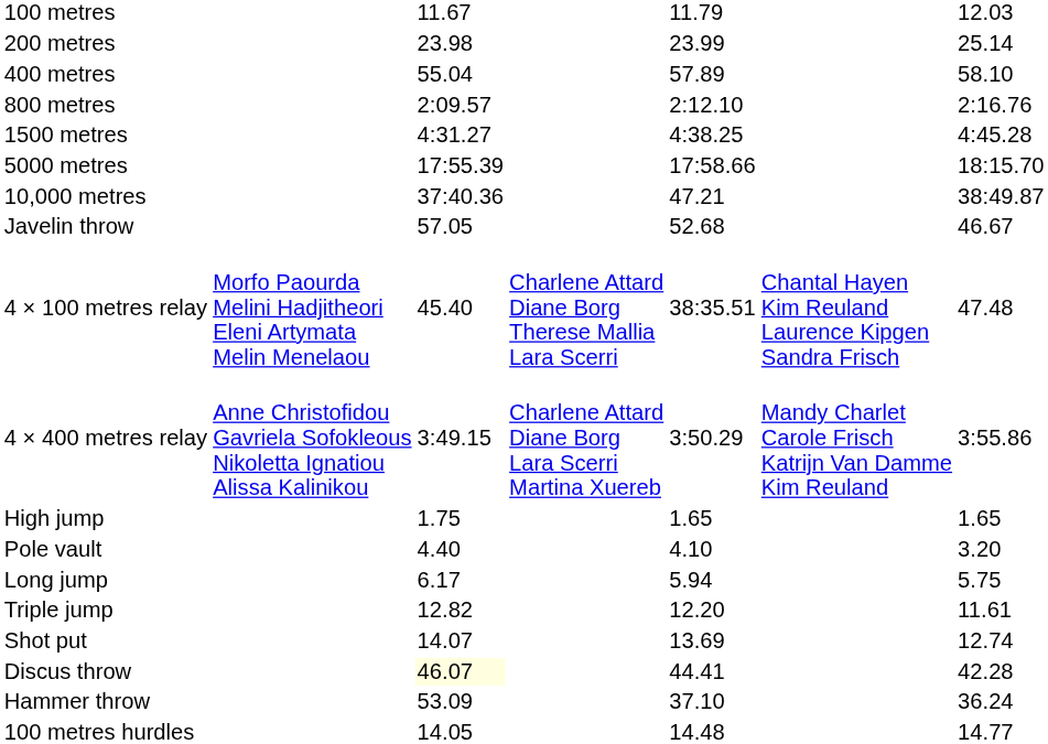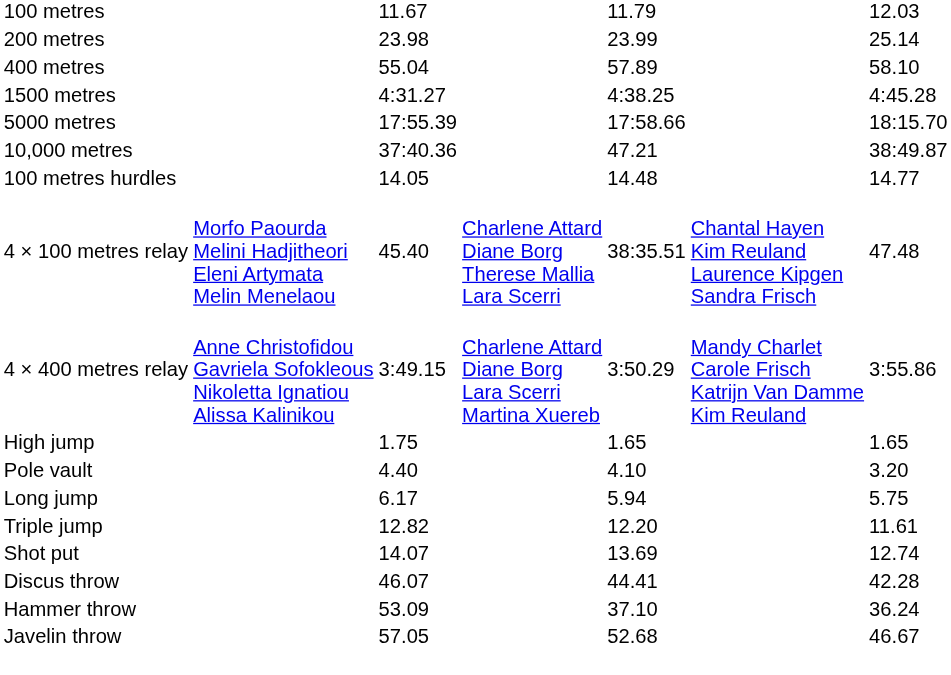 <table>
 <tr>
 <td>100 metres</td>
 <td></td>
 <td>11.67</td>
 <td></td>
 <td>11.79</td>
 <td></td>
 <td>12.03</td>
 </tr>
 <tr>
 <td>200 metres</td>
 <td></td>
 <td>23.98</td>
 <td></td>
 <td>23.99</td>
 <td></td>
 <td>25.14</td>
 </tr>
 <tr>
 <td>400 metres</td>
 <td></td>
 <td>55.04</td>
 <td></td>
 <td>57.89</td>
 <td></td>
 <td>58.10</td>
 </tr>
 <tr>
-<td>800 metres</td>
-<td></td>
-<td>2:09.57</td>
-<td></td>
-<td>2:12.10</td>
-<td></td>
-<td>2:16.76</td>
-</tr>
-<tr>
 <td>1500 metres</td>
 <td></td>
 <td>4:31.27</td>
 <td></td>
 <td>4:38.25</td>
 <td></td>
 <td>4:45.28</td>
 </tr>
 <tr>
 <td>5000 metres</td>
 <td></td>
 <td>17:55.39</td>
 <td></td>
 <td>17:58.66</td>
 <td></td>
 <td>18:15.70</td>
 </tr>
 <tr>
 <td>10,000 metres</td>
 <td></td>
 <td>37:40.36</td>
 <td></td>
 <td>47.21</td>
 <td></td>
 <td>38:49.87</td>
 </tr>
 <tr>
-<td>Javelin throw</td>
+<td>100 metres hurdles</td>
 <td></td>
-<td>57.05</td>
+<td>14.05</td>
 <td></td>
-<td>52.68</td>
+<td>14.48</td>
 <td></td>
-<td>46.67</td>
+<td>14.77</td>
 </tr>
 <tr>
 <td>4 × 100 metres relay</td>
 <td><br><a href='#'>Morfo Paourda</a><br><a href='#'>Melini Hadjitheori</a><br><a href='#'>Eleni Artymata</a><br><a href='#'>Melin Menelaou</a></td>
 <td>45.40</td>
 <td><br><a href='#'>Charlene Attard</a><br><a href='#'>Diane Borg</a><br><a href='#'>Therese Mallia</a><br><a href='#'>Lara Scerri</a></td>
 <td>38:35.51</td>
 <td><br><a href='#'>Chantal Hayen</a><br><a href='#'>Kim Reuland</a><br><a href='#'>Laurence Kipgen</a><br><a href='#'>Sandra Frisch</a></td>
 <td>47.48</td>
 </tr>
 <tr>
 <td>4 × 400 metres relay</td>
 <td><br><a href='#'>Anne Christofidou</a><br><a href='#'>Gavriela Sofokleous</a><br><a href='#'>Nikoletta Ignatiou</a><br><a href='#'>Alissa Kalinikou</a></td>
 <td>3:49.15</td>
 <td><br><a href='#'>Charlene Attard</a><br><a href='#'>Diane Borg</a><br><a href='#'>Lara Scerri</a><br><a href='#'>Martina Xuereb</a></td>
 <td>3:50.29</td>
 <td><br><a href='#'>Mandy Charlet</a><br><a href='#'>Carole Frisch</a><br><a href='#'>Katrijn Van Damme</a><br><a href='#'>Kim Reuland</a></td>
 <td>3:55.86</td>
 </tr>
 <tr>
 <td>High jump</td>
 <td></td>
 <td>1.75</td>
 <td></td>
 <td>1.65</td>
 <td></td>
 <td>1.65</td>
 </tr>
 <tr>
 <td>Pole vault</td>
 <td></td>
 <td>4.40</td>
 <td></td>
 <td>4.10</td>
 <td></td>
 <td>3.20</td>
 </tr>
 <tr>
 <td>Long jump</td>
 <td></td>
 <td>6.17</td>
 <td></td>
 <td>5.94</td>
 <td></td>
 <td>5.75</td>
 </tr>
 <tr>
 <td>Triple jump</td>
 <td></td>
 <td>12.82</td>
 <td></td>
 <td>12.20</td>
 <td></td>
 <td>11.61</td>
 </tr>
 <tr>
 <td>Shot put</td>
 <td></td>
 <td>14.07</td>
 <td></td>
 <td>13.69</td>
 <td></td>
 <td>12.74</td>
 </tr>
 <tr>
 <td>Discus throw</td>
 <td></td>
-<td style="background: lightyellow;">46.07</td>
+<td>46.07</td>
 <td></td>
 <td>44.41</td>
 <td></td>
 <td>42.28</td>
 </tr>
 <tr>
 <td>Hammer throw</td>
 <td></td>
 <td>53.09</td>
 <td></td>
 <td>37.10</td>
 <td></td>
 <td>36.24</td>
 </tr>
 <tr>
-<td>100 metres hurdles</td>
+<td>Javelin throw</td>
 <td></td>
-<td>14.05</td>
+<td>57.05</td>
 <td></td>
-<td>14.48</td>
+<td>52.68</td>
 <td></td>
-<td>14.77</td>
+<td>46.67</td>
 </tr>
 </table>
